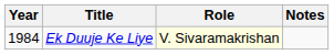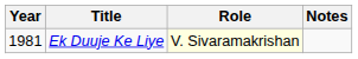 <table class="wikitable">
 <tr>
 <th>Year</th>
 <th>Title</th>
 <th>Role</th>
 <th>Notes</th>
 </tr>
 <tr>
-<td>1984</td>
+<td>1981</td>
 <td><em><a href='#'>Ek Duuje Ke Liye</a></em></td>
 <td style="background: lightyellow;">V. Sivaramakrishan</td>
 <td></td>
 </tr>
 </table>
